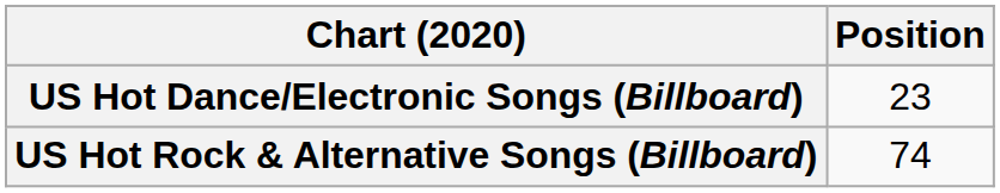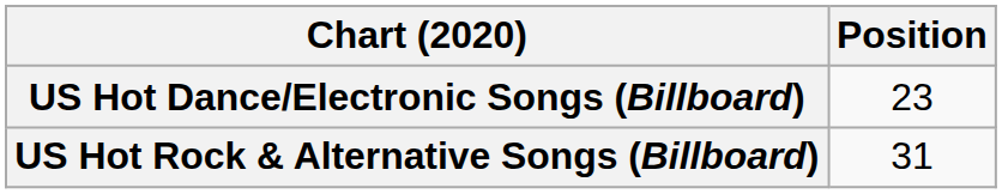 <table class="wikitable sortable plainrowheaders" style="text-align:center">
 <tr>
 <th scope="col">Chart (2020)</th>
 <th scope="col">Position</th>
 </tr>
 <tr>
 <th scope="row">US Hot Dance/Electronic Songs (<em>Billboard</em>)</th>
 <td>23</td>
 </tr>
 <tr>
 <th scope="row">US Hot Rock & Alternative Songs (<em>Billboard</em>)</th>
-<td>74</td>
+<td>31</td>
 </tr>
 </table>
